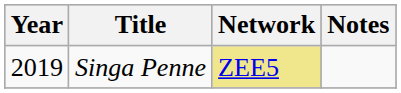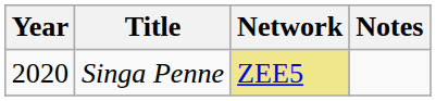 <table class="wikitable">
 <tr>
 <th>Year</th>
 <th>Title</th>
 <th>Network</th>
 <th>Notes</th>
 </tr>
 <tr>
-<td>2019</td>
+<td>2020</td>
 <td><em>Singa Penne</em></td>
 <td style="background: khaki;"><a href='#'>ZEE5</a></td>
 <td></td>
 </tr>
 </table>
